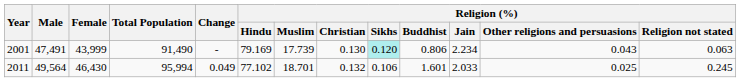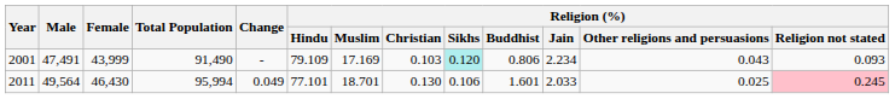 <table class="wikitable">
 <tr>
 <th rowspan="2">Year</th>
 <th rowspan="2">Male</th>
 <th rowspan="2">Female</th>
 <th rowspan="2">Total Population</th>
 <th rowspan="2">Change</th>
 <th colspan="8">Religion (%)</th>
 </tr>
 <tr>
 <th>Hindu</th>
 <th>Muslim</th>
 <th>Christian</th>
 <th>Sikhs</th>
 <th>Buddhist</th>
 <th>Jain</th>
 <th>Other religions and persuasions</th>
 <th>Religion not stated</th>
 </tr>
 <tr>
 <td>2001</td>
 <td style="text-align:right;">47,491</td>
 <td style="text-align:right;">43,999</td>
 <td style="text-align:right;">91,490</td>
 <td style="text-align:center;">-</td>
-<td style="text-align:right;">79.169</td>
-<td style="text-align:right;">17.739</td>
-<td style="text-align:right;">0.130</td>
+<td style="text-align:right;">79.109</td>
+<td style="text-align:right;">17.169</td>
+<td style="text-align:right;">0.103</td>
 <td style="background: paleturquoise; text-align:right;">0.120</td>
 <td style="text-align:right;">0.806</td>
 <td style="text-align:right;">2.234</td>
 <td style="text-align:right;">0.043</td>
-<td style="text-align:right;">0.063</td>
+<td style="text-align:right;">0.093</td>
 </tr>
 <tr>
 <td>2011</td>
 <td style="text-align:right;">49,564</td>
 <td style="text-align:right;">46,430</td>
 <td style="text-align:right;">95,994</td>
 <td style="text-align:right;">0.049</td>
-<td style="text-align:right;">77.102</td>
+<td style="text-align:right;">77.101</td>
 <td style="text-align:right;">18.701</td>
-<td style="text-align:right;">0.132</td>
+<td style="text-align:right;">0.130</td>
 <td style="text-align:right;">0.106</td>
 <td style="text-align:right;">1.601</td>
 <td style="text-align:right;">2.033</td>
 <td style="text-align:right;">0.025</td>
-<td style="text-align:right;">0.245</td>
+<td style="background: pink; text-align:right;">0.245</td>
 </tr>
 </table>
